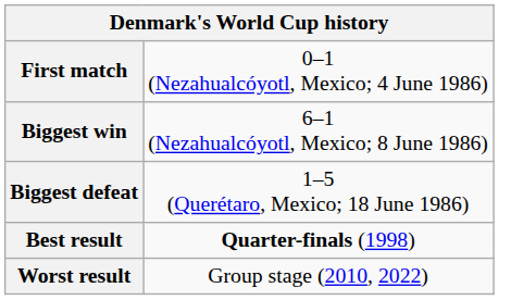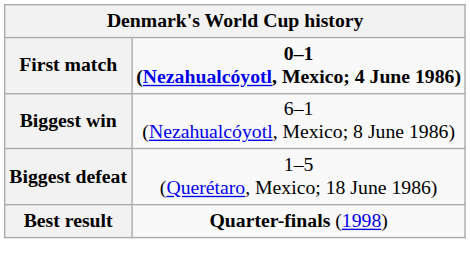 <table class="wikitable collapsible collapsed" style="text-align: center;font-size:90%;">
 <tr>
 <th colspan=2>Denmark's World Cup history</th>
 </tr>
 <tr>
 <th>First match</th>
-<td> 0–1 <br>(<a href='#'>Nezahualcóyotl</a>, Mexico; 4 June 1986)</td>
+<td><strong> 0–1 <br>(<a href='#'>Nezahualcóyotl</a>, Mexico; 4 June 1986)</strong></td>
 </tr>
 <tr>
 <th>Biggest win</th>
 <td> 6–1 <br>(<a href='#'>Nezahualcóyotl</a>, Mexico; 8 June 1986)</td>
 </tr>
 <tr>
 <th>Biggest defeat</th>
 <td> 1–5 <br>(<a href='#'>Querétaro</a>, Mexico; 18 June 1986)</td>
 </tr>
 <tr>
 <th>Best result</th>
 <td><strong>Quarter-finals</strong> (<a href='#'>1998</a>)</td>
 </tr>
-<tr>
-<th>Worst result</th>
-<td>Group stage (<a href='#'>2010</a>, <a href='#'>2022</a>)</td>
-</tr>
 </table>
